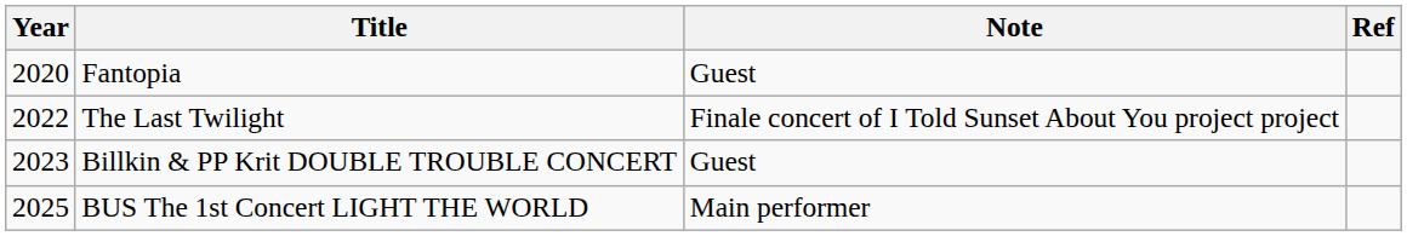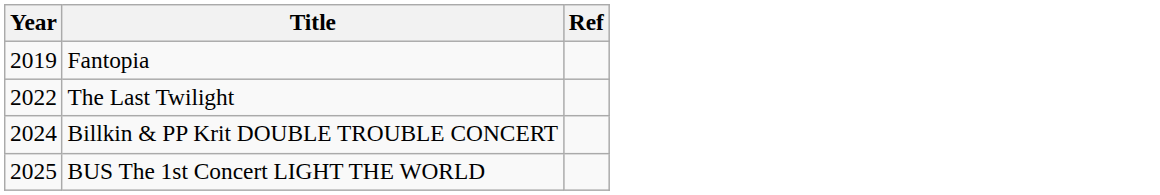 <table class="wikitable">
 <tr>
 <th>Year</th>
 <th>Title</th>
-<th>Note</th>
 <th>Ref</th>
 </tr>
 <tr>
-<td>2020</td>
+<td>2019</td>
 <td>Fantopia</td>
-<td>Guest</td>
 <td></td>
 </tr>
 <tr>
 <td>2022</td>
 <td>The Last Twilight</td>
-<td>Finale concert of I Told Sunset About You project project</td>
 <td></td>
 </tr>
 <tr>
-<td>2023</td>
+<td>2024</td>
 <td>Billkin & PP Krit DOUBLE TROUBLE CONCERT</td>
-<td>Guest</td>
 <td></td>
 </tr>
 <tr>
 <td>2025</td>
 <td>BUS The 1st Concert LIGHT THE WORLD</td>
-<td>Main performer</td>
 <td></td>
 </tr>
 </table>
